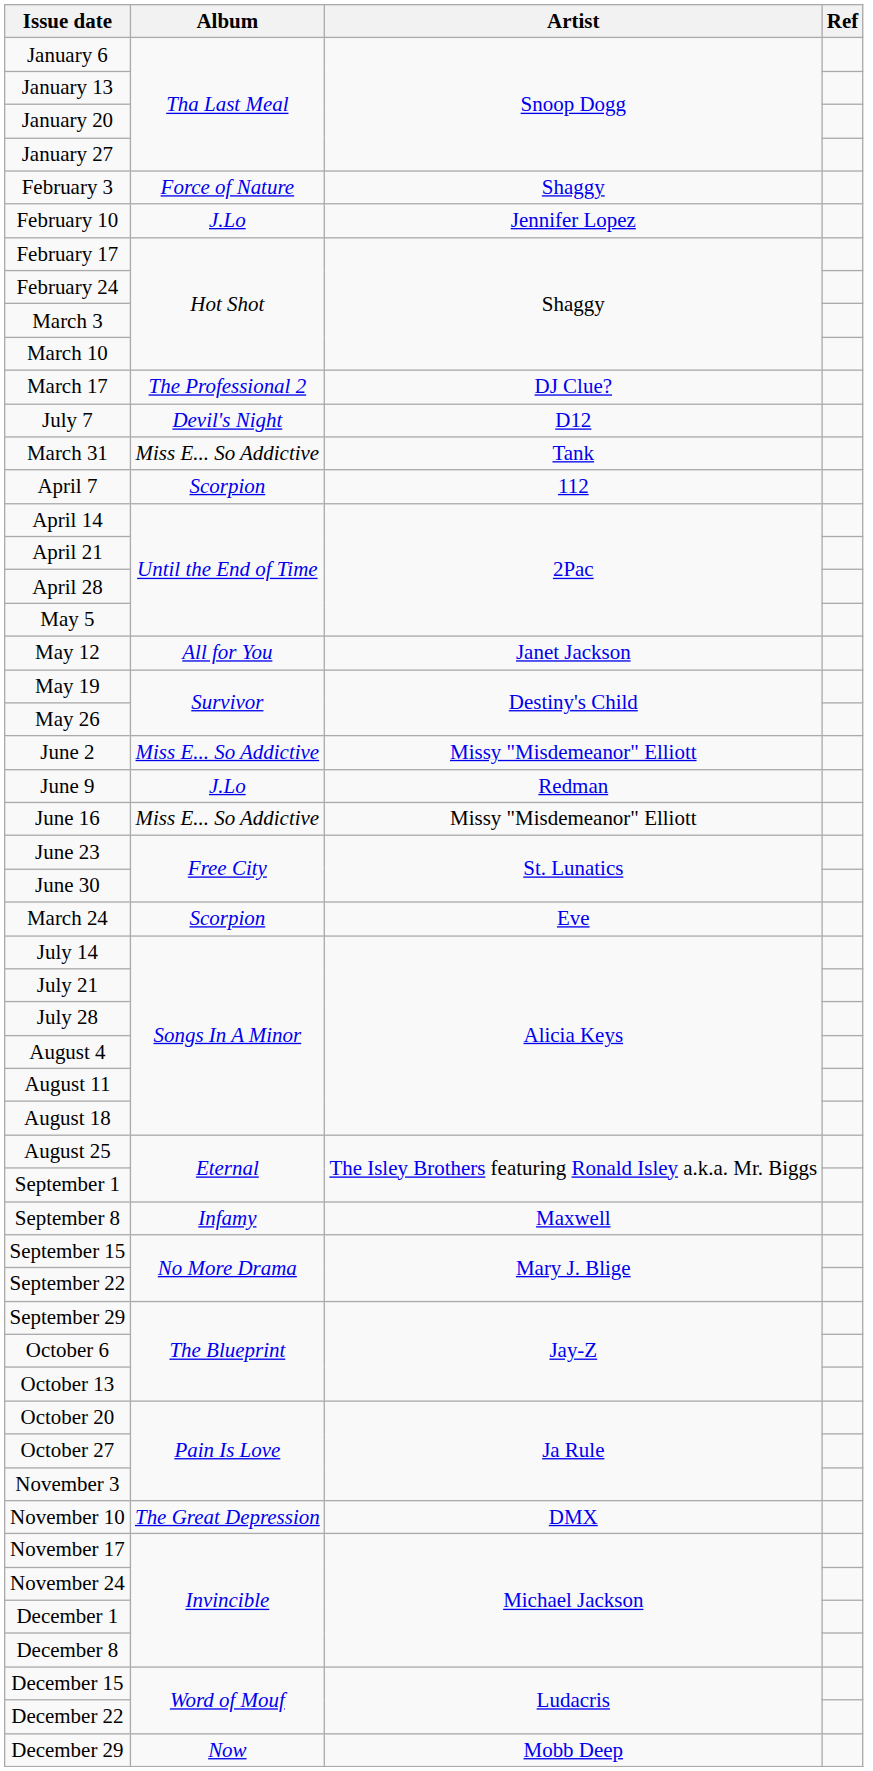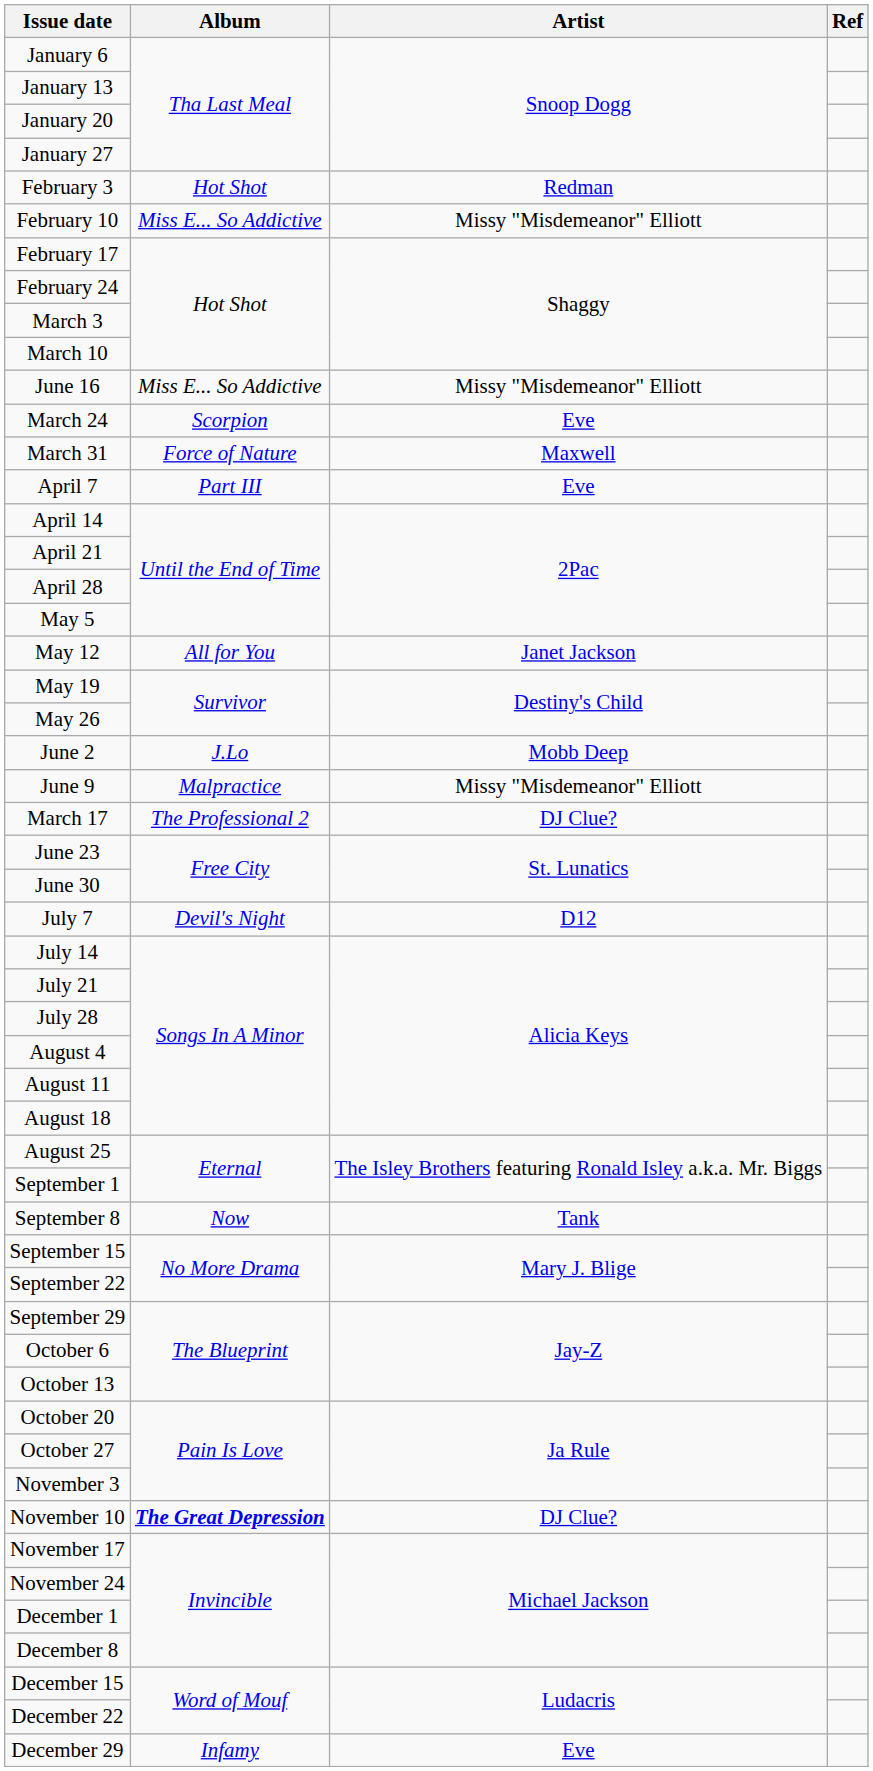 <table class="wikitable" style="text-align: center;">
 <tr>
 <th>Issue date</th>
 <th>Album</th>
 <th>Artist</th>
 <th>Ref</th>
 </tr>
 <tr>
 <td>January 6</td>
 <td rowspan="4"><em><a href='#'>Tha Last Meal</a></em></td>
 <td rowspan="4"><a href='#'>Snoop Dogg</a></td>
 <td></td>
 </tr>
 <tr>
 <td>January 13</td>
 <td></td>
 </tr>
 <tr>
 <td>January 20</td>
 <td></td>
 </tr>
 <tr>
 <td>January 27</td>
 <td></td>
 </tr>
 <tr>
 <td>February 3</td>
-<td><em><a href='#'>Force of Nature</a></em></td>
-<td><a href='#'>Shaggy</a></td>
+<td><em><a href='#'>Hot Shot</a></em></td>
+<td><a href='#'>Redman</a></td>
 <td></td>
 </tr>
 <tr>
 <td>February 10</td>
-<td><em><a href='#'>J.Lo</a></em></td>
-<td><a href='#'>Jennifer Lopez</a></td>
+<td><em><a href='#'>Miss E... So Addictive</a></em></td>
+<td>Missy "Misdemeanor" Elliott</td>
 <td></td>
 </tr>
 <tr>
 <td>February 17</td>
 <td rowspan="4"><em>Hot Shot</em></td>
 <td rowspan="4">Shaggy</td>
 <td></td>
 </tr>
 <tr>
 <td>February 24</td>
 <td></td>
 </tr>
 <tr>
 <td>March 3</td>
 <td></td>
 </tr>
 <tr>
 <td>March 10</td>
 <td></td>
 </tr>
 <tr>
-<td>March 17</td>
-<td><em><a href='#'>The Professional 2</a></em></td>
-<td><a href='#'>DJ Clue?</a></td>
+<td>June 16</td>
+<td><em>Miss E... So Addictive</em></td>
+<td>Missy "Misdemeanor" Elliott</td>
 <td></td>
 </tr>
 <tr>
-<td>July 7</td>
-<td><em><a href='#'>Devil's Night</a></em></td>
-<td><a href='#'>D12</a></td>
+<td>March 24</td>
+<td><em><a href='#'>Scorpion</a></em></td>
+<td><a href='#'>Eve</a></td>
 <td></td>
 </tr>
 <tr>
 <td>March 31</td>
-<td><em>Miss E... So Addictive</em></td>
-<td><a href='#'>Tank</a></td>
+<td><em><a href='#'>Force of Nature</a></em></td>
+<td><a href='#'>Maxwell</a></td>
 <td></td>
 </tr>
 <tr>
 <td>April 7</td>
-<td><em><a href='#'>Scorpion</a></em></td>
-<td><a href='#'>112</a></td>
+<td><em><a href='#'>Part III</a></em></td>
+<td><a href='#'>Eve</a></td>
 <td></td>
 </tr>
 <tr>
 <td>April 14</td>
 <td rowspan="4"><em><a href='#'>Until the End of Time</a></em></td>
 <td rowspan="4"><a href='#'>2Pac</a></td>
 <td></td>
 </tr>
 <tr>
 <td>April 21</td>
 <td></td>
 </tr>
 <tr>
 <td>April 28</td>
 <td></td>
 </tr>
 <tr>
 <td>May 5</td>
 <td></td>
 </tr>
 <tr>
 <td>May 12</td>
 <td><em><a href='#'>All for You</a></em></td>
 <td><a href='#'>Janet Jackson</a></td>
 <td></td>
 </tr>
 <tr>
 <td>May 19</td>
 <td rowspan="2"><em><a href='#'>Survivor</a></em></td>
 <td rowspan="2"><a href='#'>Destiny's Child</a></td>
 <td></td>
 </tr>
 <tr>
 <td>May 26</td>
 <td></td>
 </tr>
 <tr>
 <td>June 2</td>
-<td><em><a href='#'>Miss E... So Addictive</a></em></td>
-<td><a href='#'>Missy "Misdemeanor" Elliott</a></td>
+<td><em><a href='#'>J.Lo</a></em></td>
+<td><a href='#'>Mobb Deep</a></td>
 <td></td>
 </tr>
 <tr>
 <td>June 9</td>
-<td><em><a href='#'>J.Lo</a></em></td>
-<td><a href='#'>Redman</a></td>
+<td><em><a href='#'>Malpractice</a></em></td>
+<td>Missy "Misdemeanor" Elliott</td>
 <td></td>
 </tr>
 <tr>
-<td>June 16</td>
-<td><em>Miss E... So Addictive</em></td>
-<td>Missy "Misdemeanor" Elliott</td>
+<td>March 17</td>
+<td><em><a href='#'>The Professional 2</a></em></td>
+<td><a href='#'>DJ Clue?</a></td>
 <td></td>
 </tr>
 <tr>
 <td>June 23</td>
 <td rowspan="2"><em><a href='#'>Free City</a></em></td>
 <td rowspan="2"><a href='#'>St. Lunatics</a></td>
 <td></td>
 </tr>
 <tr>
 <td>June 30</td>
 <td></td>
 </tr>
 <tr>
-<td>March 24</td>
-<td><em><a href='#'>Scorpion</a></em></td>
-<td><a href='#'>Eve</a></td>
+<td>July 7</td>
+<td><em><a href='#'>Devil's Night</a></em></td>
+<td><a href='#'>D12</a></td>
 <td></td>
 </tr>
 <tr>
 <td>July 14</td>
 <td rowspan="6"><em><a href='#'>Songs In A Minor</a></em></td>
 <td rowspan="6"><a href='#'>Alicia Keys</a></td>
 <td></td>
 </tr>
 <tr>
 <td>July 21</td>
 <td></td>
 </tr>
 <tr>
 <td>July 28</td>
 <td></td>
 </tr>
 <tr>
 <td>August 4</td>
 <td></td>
 </tr>
 <tr>
 <td>August 11</td>
 <td></td>
 </tr>
 <tr>
 <td>August 18</td>
 <td></td>
 </tr>
 <tr>
 <td>August 25</td>
 <td rowspan="2"><em><a href='#'>Eternal</a></em></td>
 <td rowspan="2"><a href='#'>The Isley Brothers</a> featuring <a href='#'>Ronald Isley</a> a.k.a. Mr. Biggs</td>
 <td></td>
 </tr>
 <tr>
 <td>September 1</td>
 <td></td>
 </tr>
 <tr>
 <td>September 8</td>
-<td><em><a href='#'>Infamy</a></em></td>
-<td><a href='#'>Maxwell</a></td>
+<td><em><a href='#'>Now</a></em></td>
+<td><a href='#'>Tank</a></td>
 <td></td>
 </tr>
 <tr>
 <td>September 15</td>
 <td rowspan="2"><em><a href='#'>No More Drama</a></em></td>
 <td rowspan="2"><a href='#'>Mary J. Blige</a></td>
 <td></td>
 </tr>
 <tr>
 <td>September 22</td>
 <td></td>
 </tr>
 <tr>
 <td>September 29</td>
 <td rowspan="3"><em><a href='#'>The Blueprint</a></em></td>
 <td rowspan="3"><a href='#'>Jay-Z</a></td>
 <td></td>
 </tr>
 <tr>
 <td>October 6</td>
 <td></td>
 </tr>
 <tr>
 <td>October 13</td>
 <td></td>
 </tr>
 <tr>
 <td>October 20</td>
 <td rowspan="3"><em><a href='#'>Pain Is Love</a></em></td>
 <td rowspan="3"><a href='#'>Ja Rule</a></td>
 <td></td>
 </tr>
 <tr>
 <td>October 27</td>
 <td></td>
 </tr>
 <tr>
 <td>November 3</td>
 <td></td>
 </tr>
 <tr>
 <td>November 10</td>
-<td><em><a href='#'>The Great Depression</a></em></td>
-<td><a href='#'>DMX</a></td>
+<td><strong><em><a href='#'>The Great Depression</a></em></strong></td>
+<td><a href='#'>DJ Clue?</a></td>
 <td></td>
 </tr>
 <tr>
 <td>November 17</td>
 <td rowspan="4"><em><a href='#'>Invincible</a></em></td>
 <td rowspan="4"><a href='#'>Michael Jackson</a></td>
 <td></td>
 </tr>
 <tr>
 <td>November 24</td>
 <td></td>
 </tr>
 <tr>
 <td>December 1</td>
 <td></td>
 </tr>
 <tr>
 <td>December 8</td>
 <td></td>
 </tr>
 <tr>
 <td>December 15</td>
 <td rowspan="2"><em><a href='#'>Word of Mouf</a></em></td>
 <td rowspan="2"><a href='#'>Ludacris</a></td>
 <td></td>
 </tr>
 <tr>
 <td>December 22</td>
 <td></td>
 </tr>
 <tr>
 <td>December 29</td>
-<td><em><a href='#'>Now</a></em></td>
-<td><a href='#'>Mobb Deep</a></td>
+<td><em><a href='#'>Infamy</a></em></td>
+<td><a href='#'>Eve</a></td>
 <td></td>
 </tr>
 <tr>
 </tr>
 </table>
